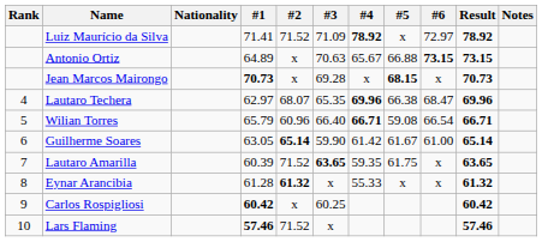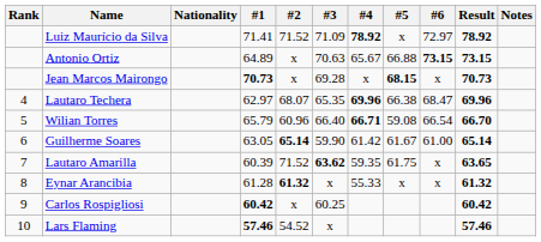 <table class="wikitable sortable" style="text-align:center">
 <tr>
 <th>Rank</th>
 <th>Name</th>
 <th>Nationality</th>
 <th>#1</th>
 <th>#2</th>
 <th>#3</th>
 <th>#4</th>
 <th>#5</th>
 <th>#6</th>
 <th>Result</th>
 <th>Notes</th>
 </tr>
 <tr>
 <td></td>
 <td align=left><a href='#'>Luiz Maurício da Silva</a></td>
 <td align=left></td>
 <td>71.41</td>
 <td>71.52</td>
 <td>71.09</td>
 <td><strong>78.92</strong></td>
 <td>x</td>
 <td>72.97</td>
 <td><strong>78.92</strong></td>
 <td></td>
 </tr>
 <tr>
 <td></td>
 <td align=left><a href='#'>Antonio Ortiz</a></td>
 <td align=left></td>
 <td>64.89</td>
 <td>x</td>
 <td>70.63</td>
 <td>65.67</td>
 <td>66.88</td>
 <td><strong>73.15</strong></td>
 <td><strong>73.15</strong></td>
 <td></td>
 </tr>
 <tr>
 <td></td>
 <td align=left><a href='#'>Jean Marcos Mairongo</a></td>
 <td align=left></td>
 <td><strong>70.73</strong></td>
 <td>x</td>
 <td>69.28</td>
 <td>x</td>
 <td><strong>68.15</strong></td>
 <td>x</td>
 <td><strong>70.73</strong></td>
 <td></td>
 </tr>
 <tr>
 <td>4</td>
 <td align=left><a href='#'>Lautaro Techera</a></td>
 <td align=left></td>
 <td>62.97</td>
 <td>68.07</td>
 <td>65.35</td>
 <td><strong>69.96</strong></td>
 <td>66.38</td>
 <td>68.47</td>
 <td><strong>69.96</strong></td>
 <td></td>
 </tr>
 <tr>
 <td>5</td>
 <td align=left><a href='#'>Wilian Torres</a></td>
 <td align=left></td>
 <td>65.79</td>
 <td>60.96</td>
 <td>66.40</td>
 <td><strong>66.71</strong></td>
 <td>59.08</td>
 <td>66.54</td>
-<td><strong>66.71</strong></td>
+<td><strong>66.70</strong></td>
 <td></td>
 </tr>
 <tr>
 <td>6</td>
 <td align=left><a href='#'>Guilherme Soares</a></td>
 <td align=left></td>
 <td>63.05</td>
 <td><strong>65.14</strong></td>
 <td>59.90</td>
 <td>61.42</td>
 <td>61.67</td>
 <td>61.00</td>
 <td><strong>65.14</strong></td>
 <td></td>
 </tr>
 <tr>
 <td>7</td>
 <td align=left><a href='#'>Lautaro Amarilla</a></td>
 <td align=left></td>
 <td>60.39</td>
 <td>71.52</td>
-<td><strong>63.65</strong></td>
+<td><strong>63.62</strong></td>
 <td>59.35</td>
 <td>61.75</td>
 <td>x</td>
 <td><strong>63.65</strong></td>
 <td></td>
 </tr>
 <tr>
 <td>8</td>
 <td align=left><a href='#'>Eynar Arancibia</a></td>
 <td align=left></td>
 <td>61.28</td>
 <td><strong>61.32</strong></td>
 <td>x</td>
 <td>55.33</td>
 <td>x</td>
 <td>x</td>
 <td><strong>61.32</strong></td>
 <td></td>
 </tr>
 <tr>
 <td>9</td>
 <td align=left><a href='#'>Carlos Rospigliosi</a></td>
 <td align=left></td>
 <td><strong>60.42</strong></td>
 <td>x</td>
 <td>60.25</td>
 <td></td>
 <td></td>
 <td></td>
 <td><strong>60.42</strong></td>
 <td></td>
 </tr>
 <tr>
 <td>10</td>
 <td align=left><a href='#'>Lars Flaming</a></td>
 <td align=left></td>
 <td><strong>57.46</strong></td>
-<td>71.52</td>
+<td>54.52</td>
 <td>x</td>
 <td></td>
 <td></td>
 <td></td>
 <td><strong>57.46</strong></td>
 <td></td>
 </tr>
 </table>
